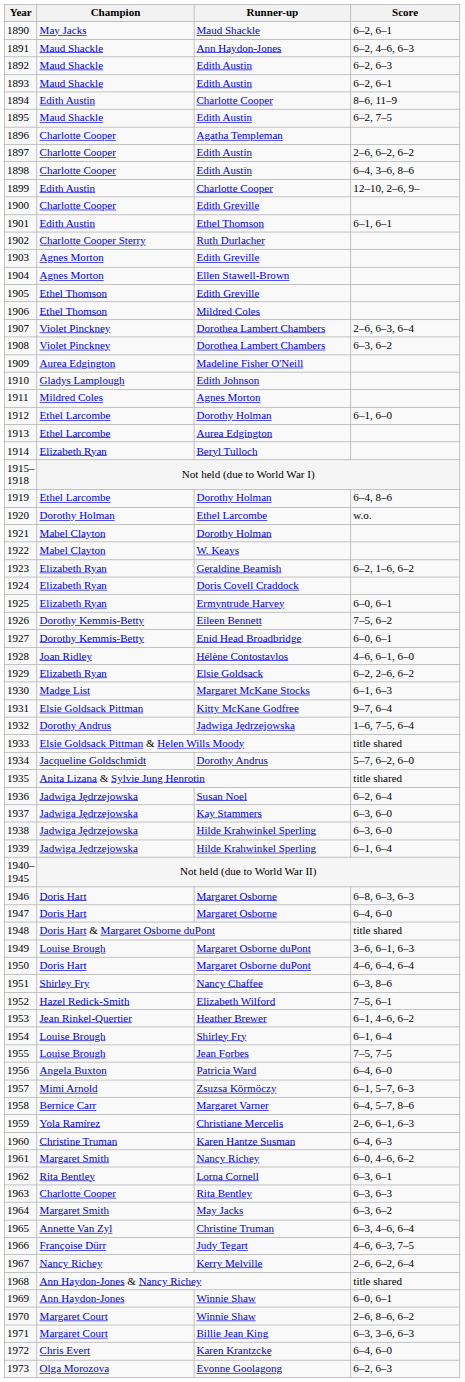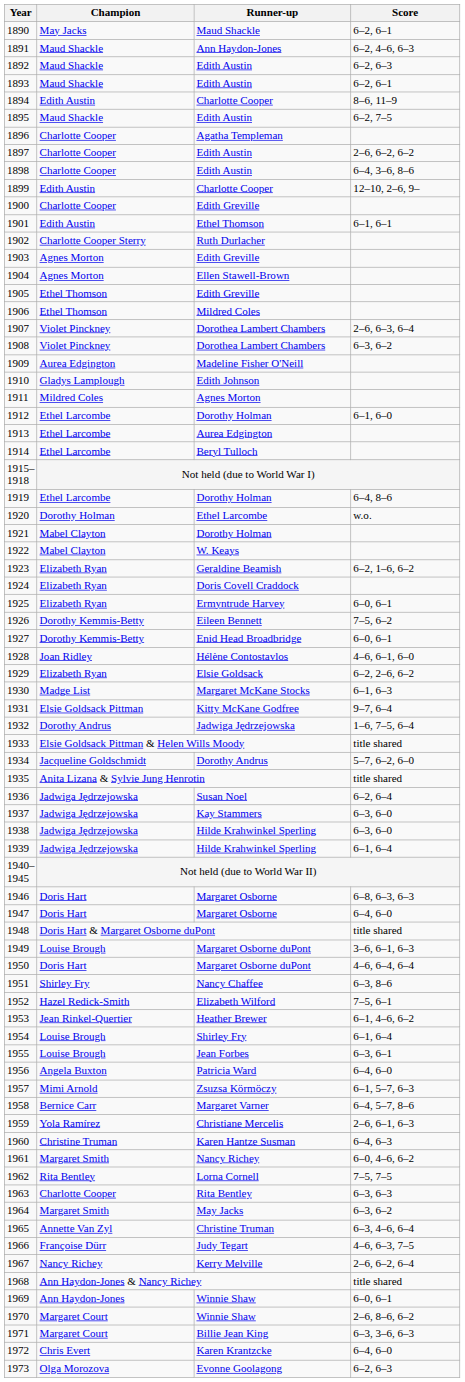 <table class="wikitable">
 <tr>
 <th style="width:40px">Year</th>
 <th style="width:220px">Champion</th>
 <th style="width:220px">Runner-up</th>
 <th style="width:150px" class="unsortable">Score</th>
 </tr>
 <tr>
 <td>1890</td>
 <td> <a href='#'>May Jacks</a></td>
 <td> <a href='#'>Maud Shackle</a></td>
 <td>6–2, 6–1</td>
 </tr>
 <tr>
 <td>1891</td>
 <td> <a href='#'>Maud Shackle</a></td>
 <td> <a href='#'>Ann Haydon-Jones</a></td>
 <td>6–2, 4–6, 6–3</td>
 </tr>
 <tr>
 <td>1892</td>
 <td> <a href='#'>Maud Shackle</a></td>
 <td> <a href='#'>Edith Austin</a></td>
 <td>6–2, 6–3</td>
 </tr>
 <tr>
 <td>1893</td>
 <td> <a href='#'>Maud Shackle</a></td>
 <td> <a href='#'>Edith Austin</a></td>
 <td>6–2, 6–1</td>
 </tr>
 <tr>
 <td>1894</td>
 <td> <a href='#'>Edith Austin</a></td>
 <td> <a href='#'>Charlotte Cooper</a></td>
 <td>8–6, 11–9</td>
 </tr>
 <tr>
 <td>1895</td>
 <td> <a href='#'>Maud Shackle</a></td>
 <td> <a href='#'>Edith Austin</a></td>
 <td>6–2, 7–5</td>
 </tr>
 <tr>
 <td>1896</td>
 <td> <a href='#'>Charlotte Cooper</a></td>
 <td> <a href='#'>Agatha Templeman</a></td>
 <td></td>
 </tr>
 <tr>
 <td>1897</td>
 <td> <a href='#'>Charlotte Cooper</a></td>
 <td> <a href='#'>Edith Austin</a></td>
 <td>2–6, 6–2, 6–2</td>
 </tr>
 <tr>
 <td>1898</td>
 <td> <a href='#'>Charlotte Cooper</a></td>
 <td> <a href='#'>Edith Austin</a></td>
 <td>6–4, 3–6, 8–6</td>
 </tr>
 <tr>
 <td>1899</td>
 <td> <a href='#'>Edith Austin</a></td>
 <td> <a href='#'>Charlotte Cooper</a></td>
 <td>12–10, 2–6, 9–</td>
 </tr>
 <tr>
 <td>1900</td>
 <td> <a href='#'>Charlotte Cooper</a></td>
 <td> <a href='#'>Edith Greville</a></td>
 <td></td>
 </tr>
 <tr>
 <td>1901</td>
 <td> <a href='#'>Edith Austin</a></td>
 <td> <a href='#'>Ethel Thomson</a></td>
 <td>6–1, 6–1</td>
 </tr>
 <tr>
 <td>1902</td>
 <td> <a href='#'>Charlotte Cooper Sterry</a></td>
 <td> <a href='#'>Ruth Durlacher</a></td>
 <td></td>
 </tr>
 <tr>
 <td>1903</td>
 <td> <a href='#'>Agnes Morton</a></td>
 <td> <a href='#'>Edith Greville</a></td>
 <td></td>
 </tr>
 <tr>
 <td>1904</td>
 <td> <a href='#'>Agnes Morton</a></td>
 <td> <a href='#'>Ellen Stawell-Brown</a></td>
 <td></td>
 </tr>
 <tr>
 <td>1905</td>
 <td> <a href='#'>Ethel Thomson</a></td>
 <td> <a href='#'>Edith Greville</a></td>
 <td></td>
 </tr>
 <tr>
 <td>1906</td>
 <td> <a href='#'>Ethel Thomson</a></td>
 <td> <a href='#'>Mildred Coles</a></td>
 <td></td>
 </tr>
 <tr>
 <td>1907</td>
 <td> <a href='#'>Violet Pinckney</a></td>
 <td> <a href='#'>Dorothea Lambert Chambers</a></td>
 <td>2–6, 6–3, 6–4</td>
 </tr>
 <tr>
 <td>1908</td>
 <td> <a href='#'>Violet Pinckney</a></td>
 <td> <a href='#'>Dorothea Lambert Chambers</a></td>
 <td>6–3, 6–2</td>
 </tr>
 <tr>
 <td>1909</td>
 <td> <a href='#'>Aurea Edgington</a></td>
 <td> <a href='#'>Madeline Fisher O'Neill</a></td>
 <td></td>
 </tr>
 <tr>
 <td>1910</td>
 <td> <a href='#'>Gladys Lamplough</a></td>
 <td> <a href='#'>Edith Johnson</a></td>
 <td></td>
 </tr>
 <tr>
 <td>1911</td>
 <td> <a href='#'>Mildred Coles</a></td>
 <td> <a href='#'>Agnes Morton</a></td>
 <td></td>
 </tr>
 <tr>
 <td>1912</td>
 <td> <a href='#'>Ethel Larcombe</a></td>
 <td> <a href='#'>Dorothy Holman</a></td>
 <td>6–1, 6–0</td>
 </tr>
 <tr>
 <td>1913</td>
 <td> <a href='#'>Ethel Larcombe</a></td>
 <td> <a href='#'>Aurea Edgington</a></td>
 <td></td>
 </tr>
 <tr>
 <td>1914</td>
-<td> <a href='#'>Elizabeth Ryan</a></td>
+<td> <a href='#'>Ethel Larcombe</a></td>
 <td> <a href='#'>Beryl Tulloch</a></td>
 <td></td>
 </tr>
 <tr>
 <td>1915–1918</td>
 <td colspan="3" align="center" bgcolor="#F5F5F5">Not held (due to World War I)</td>
 </tr>
 <tr>
 <td>1919</td>
 <td> <a href='#'>Ethel Larcombe</a></td>
 <td> <a href='#'>Dorothy Holman</a></td>
 <td>6–4, 8–6</td>
 </tr>
 <tr>
 <td>1920</td>
 <td> <a href='#'>Dorothy Holman</a></td>
 <td> <a href='#'>Ethel Larcombe</a></td>
 <td>w.o.</td>
 </tr>
 <tr>
 <td>1921</td>
 <td> <a href='#'>Mabel Clayton</a></td>
 <td> <a href='#'>Dorothy Holman</a></td>
 <td></td>
 </tr>
 <tr>
 <td>1922</td>
 <td> <a href='#'>Mabel Clayton</a></td>
 <td> <a href='#'>W. Keays</a></td>
 <td></td>
 </tr>
 <tr>
 <td>1923</td>
 <td> <a href='#'>Elizabeth Ryan</a></td>
 <td> <a href='#'>Geraldine Beamish</a></td>
 <td>6–2, 1–6, 6–2</td>
 </tr>
 <tr>
 <td>1924</td>
 <td> <a href='#'>Elizabeth Ryan</a></td>
 <td> <a href='#'>Doris Covell Craddock</a></td>
 <td></td>
 </tr>
 <tr>
 <td>1925</td>
 <td> <a href='#'>Elizabeth Ryan</a></td>
 <td> <a href='#'>Ermyntrude Harvey</a></td>
 <td>6–0, 6–1</td>
 </tr>
 <tr>
 <td>1926</td>
 <td> <a href='#'>Dorothy Kemmis-Betty</a></td>
 <td> <a href='#'>Eileen Bennett</a></td>
 <td>7–5, 6–2</td>
 </tr>
 <tr>
 <td>1927</td>
 <td> <a href='#'>Dorothy Kemmis-Betty</a></td>
 <td> <a href='#'>Enid Head Broadbridge</a></td>
 <td>6–0, 6–1</td>
 </tr>
 <tr>
 <td>1928</td>
 <td> <a href='#'>Joan Ridley</a></td>
 <td> <a href='#'>Hélène Contostavlos</a></td>
 <td>4–6, 6–1, 6–0</td>
 </tr>
 <tr>
 <td>1929</td>
 <td> <a href='#'>Elizabeth Ryan</a></td>
 <td> <a href='#'>Elsie Goldsack</a></td>
 <td>6–2, 2–6, 6–2</td>
 </tr>
 <tr>
 <td>1930</td>
 <td> <a href='#'>Madge List</a></td>
 <td> <a href='#'>Margaret McKane Stocks</a></td>
 <td>6–1, 6–3</td>
 </tr>
 <tr>
 <td>1931</td>
 <td> <a href='#'>Elsie Goldsack Pittman</a></td>
 <td> <a href='#'>Kitty McKane Godfree</a></td>
 <td>9–7, 6–4</td>
 </tr>
 <tr>
 <td>1932</td>
 <td> <a href='#'>Dorothy Andrus</a></td>
 <td> <a href='#'>Jadwiga Jędrzejowska</a></td>
 <td>1–6, 7–5, 6–4</td>
 </tr>
 <tr>
 <td>1933</td>
 <td colspan=2> <a href='#'>Elsie Goldsack Pittman</a> &  <a href='#'>Helen Wills Moody</a></td>
 <td>title shared</td>
 </tr>
 <tr>
 <td>1934</td>
 <td> <a href='#'>Jacqueline Goldschmidt</a></td>
 <td> <a href='#'>Dorothy Andrus</a></td>
 <td>5–7, 6–2, 6–0</td>
 </tr>
 <tr>
 <td>1935</td>
 <td colspan=2> <a href='#'>Anita Lizana</a> &  <a href='#'>Sylvie Jung Henrotin</a></td>
 <td>title shared</td>
 </tr>
 <tr>
 <td>1936</td>
 <td> <a href='#'>Jadwiga Jędrzejowska</a></td>
 <td> <a href='#'>Susan Noel</a></td>
 <td>6–2, 6–4</td>
 </tr>
 <tr>
 <td>1937</td>
 <td> <a href='#'>Jadwiga Jędrzejowska</a></td>
 <td> <a href='#'>Kay Stammers</a></td>
 <td>6–3, 6–0</td>
 </tr>
 <tr>
 <td>1938</td>
 <td> <a href='#'>Jadwiga Jędrzejowska</a></td>
 <td> <a href='#'>Hilde Krahwinkel Sperling</a></td>
 <td>6–3, 6–0</td>
 </tr>
 <tr>
 <td>1939</td>
 <td> <a href='#'>Jadwiga Jędrzejowska</a></td>
 <td> <a href='#'>Hilde Krahwinkel Sperling</a></td>
 <td>6–1, 6–4</td>
 </tr>
 <tr>
 <td>1940–1945</td>
 <td colspan="3" align="center" bgcolor="#F5F5F5">Not held (due to World War II)</td>
 </tr>
 <tr>
 <td>1946</td>
 <td> <a href='#'>Doris Hart</a></td>
 <td> <a href='#'>Margaret Osborne</a></td>
 <td>6–8, 6–3, 6–3</td>
 </tr>
 <tr>
 <td>1947</td>
 <td> <a href='#'>Doris Hart</a></td>
 <td> <a href='#'>Margaret Osborne</a></td>
 <td>6–4, 6–0</td>
 </tr>
 <tr>
 <td>1948</td>
 <td colspan=2> <a href='#'>Doris Hart</a> &  <a href='#'>Margaret Osborne duPont</a></td>
 <td>title shared</td>
 </tr>
 <tr>
 <td>1949</td>
 <td> <a href='#'>Louise Brough</a></td>
 <td> <a href='#'>Margaret Osborne duPont</a></td>
 <td>3–6, 6–1, 6–3</td>
 </tr>
 <tr>
 <td>1950</td>
 <td> <a href='#'>Doris Hart</a></td>
 <td> <a href='#'>Margaret Osborne duPont</a></td>
 <td>4–6, 6–4, 6–4</td>
 </tr>
 <tr>
 <td>1951</td>
 <td> <a href='#'>Shirley Fry</a></td>
 <td> <a href='#'>Nancy Chaffee</a></td>
 <td>6–3, 8–6</td>
 </tr>
 <tr>
 <td>1952</td>
 <td> <a href='#'>Hazel Redick-Smith</a></td>
 <td> <a href='#'>Elizabeth Wilford</a></td>
 <td>7–5, 6–1</td>
 </tr>
 <tr>
 <td>1953</td>
 <td> <a href='#'>Jean Rinkel-Quertier</a></td>
 <td> <a href='#'>Heather Brewer</a></td>
 <td>6–1, 4–6, 6–2</td>
 </tr>
 <tr>
 <td>1954</td>
 <td> <a href='#'>Louise Brough</a></td>
 <td> <a href='#'>Shirley Fry</a></td>
 <td>6–1, 6–4</td>
 </tr>
 <tr>
 <td>1955</td>
 <td> <a href='#'>Louise Brough</a></td>
 <td> <a href='#'>Jean Forbes</a></td>
-<td>7–5, 7–5</td>
+<td>6–3, 6–1</td>
 </tr>
 <tr>
 <td>1956</td>
 <td> <a href='#'>Angela Buxton</a></td>
 <td> <a href='#'>Patricia Ward</a></td>
 <td>6–4, 6–0</td>
 </tr>
 <tr>
 <td>1957</td>
 <td> <a href='#'>Mimi Arnold</a></td>
 <td> <a href='#'>Zsuzsa Körmöczy</a></td>
 <td>6–1, 5–7, 6–3</td>
 </tr>
 <tr>
 <td>1958</td>
 <td> <a href='#'>Bernice Carr</a></td>
 <td> <a href='#'>Margaret Varner</a></td>
 <td>6–4, 5–7, 8–6</td>
 </tr>
 <tr>
 <td>1959</td>
 <td> <a href='#'>Yola Ramírez</a></td>
 <td> <a href='#'>Christiane Mercelis</a></td>
 <td>2–6, 6–1, 6–3</td>
 </tr>
 <tr>
 <td>1960</td>
 <td> <a href='#'>Christine Truman</a></td>
 <td> <a href='#'>Karen Hantze Susman</a></td>
 <td>6–4, 6–3</td>
 </tr>
 <tr>
 <td>1961</td>
 <td> <a href='#'>Margaret Smith</a></td>
 <td> <a href='#'>Nancy Richey</a></td>
 <td>6–0, 4–6, 6–2</td>
 </tr>
 <tr>
 <td>1962</td>
 <td> <a href='#'>Rita Bentley</a></td>
 <td> <a href='#'>Lorna Cornell</a></td>
-<td>6–3, 6–1</td>
+<td>7–5, 7–5</td>
 </tr>
 <tr>
 <td>1963</td>
 <td> <a href='#'>Charlotte Cooper</a></td>
 <td> <a href='#'>Rita Bentley</a></td>
 <td>6–3, 6–3</td>
 </tr>
 <tr>
 <td>1964</td>
 <td> <a href='#'>Margaret Smith</a></td>
 <td> <a href='#'>May Jacks</a></td>
 <td>6–3, 6–2</td>
 </tr>
 <tr>
 <td>1965</td>
 <td> <a href='#'>Annette Van Zyl</a></td>
 <td> <a href='#'>Christine Truman</a></td>
 <td>6–3, 4–6, 6–4</td>
 </tr>
 <tr>
 <td>1966</td>
 <td> <a href='#'>Françoise Dürr</a></td>
 <td> <a href='#'>Judy Tegart</a></td>
 <td>4–6, 6–3, 7–5</td>
 </tr>
 <tr>
 <td>1967</td>
 <td> <a href='#'>Nancy Richey</a></td>
 <td> <a href='#'>Kerry Melville</a></td>
 <td>2–6, 6–2, 6–4</td>
 </tr>
 <tr>
 <td>1968</td>
 <td colspan=2> <a href='#'>Ann Haydon-Jones</a>  &  <a href='#'>Nancy Richey</a></td>
 <td>title shared</td>
 </tr>
 <tr>
 <td>1969</td>
 <td> <a href='#'>Ann Haydon-Jones</a></td>
 <td> <a href='#'>Winnie Shaw</a></td>
 <td>6–0, 6–1</td>
 </tr>
 <tr>
 <td>1970</td>
 <td> <a href='#'>Margaret Court</a></td>
 <td> <a href='#'>Winnie Shaw</a></td>
 <td>2–6, 8–6, 6–2</td>
 </tr>
 <tr>
 <td>1971</td>
 <td> <a href='#'>Margaret Court</a></td>
 <td> <a href='#'>Billie Jean King</a></td>
 <td>6–3, 3–6, 6–3</td>
 </tr>
 <tr>
 <td>1972</td>
 <td> <a href='#'>Chris Evert</a></td>
 <td> <a href='#'>Karen Krantzcke</a></td>
 <td>6–4, 6–0</td>
 </tr>
 <tr>
 <td>1973</td>
 <td> <a href='#'>Olga Morozova</a></td>
 <td> <a href='#'>Evonne Goolagong</a></td>
 <td>6–2, 6–3</td>
 </tr>
 </table>
